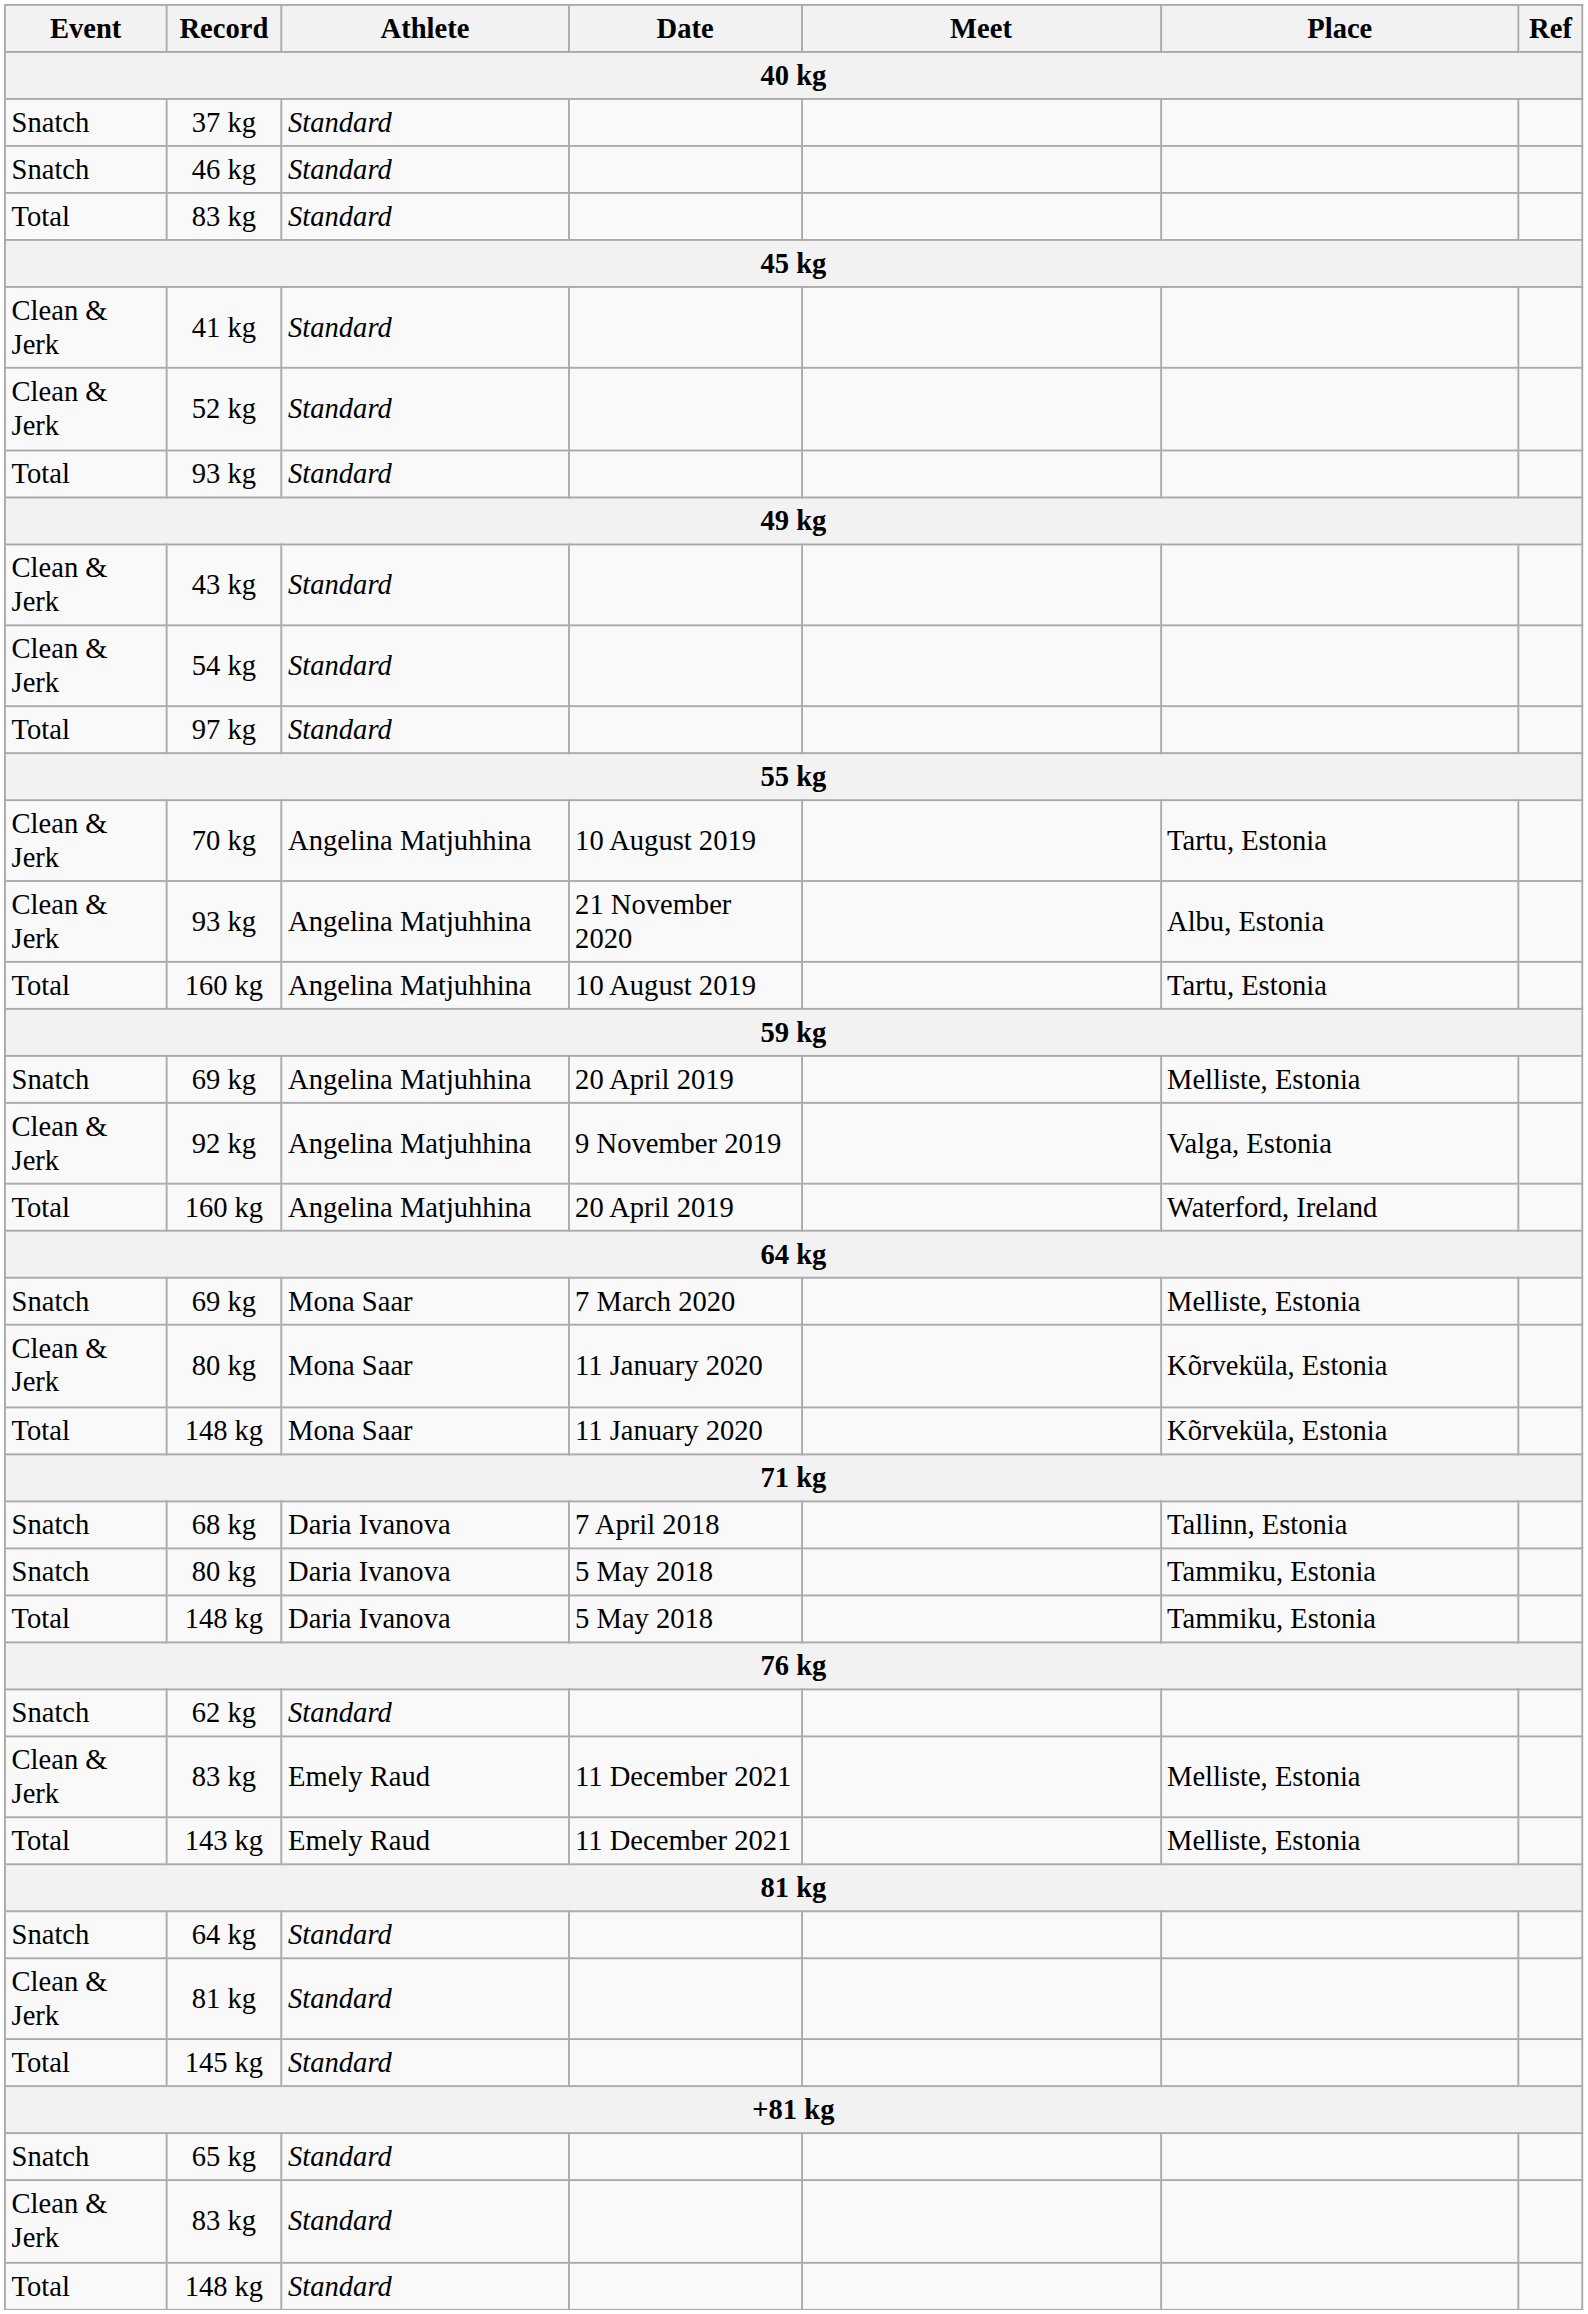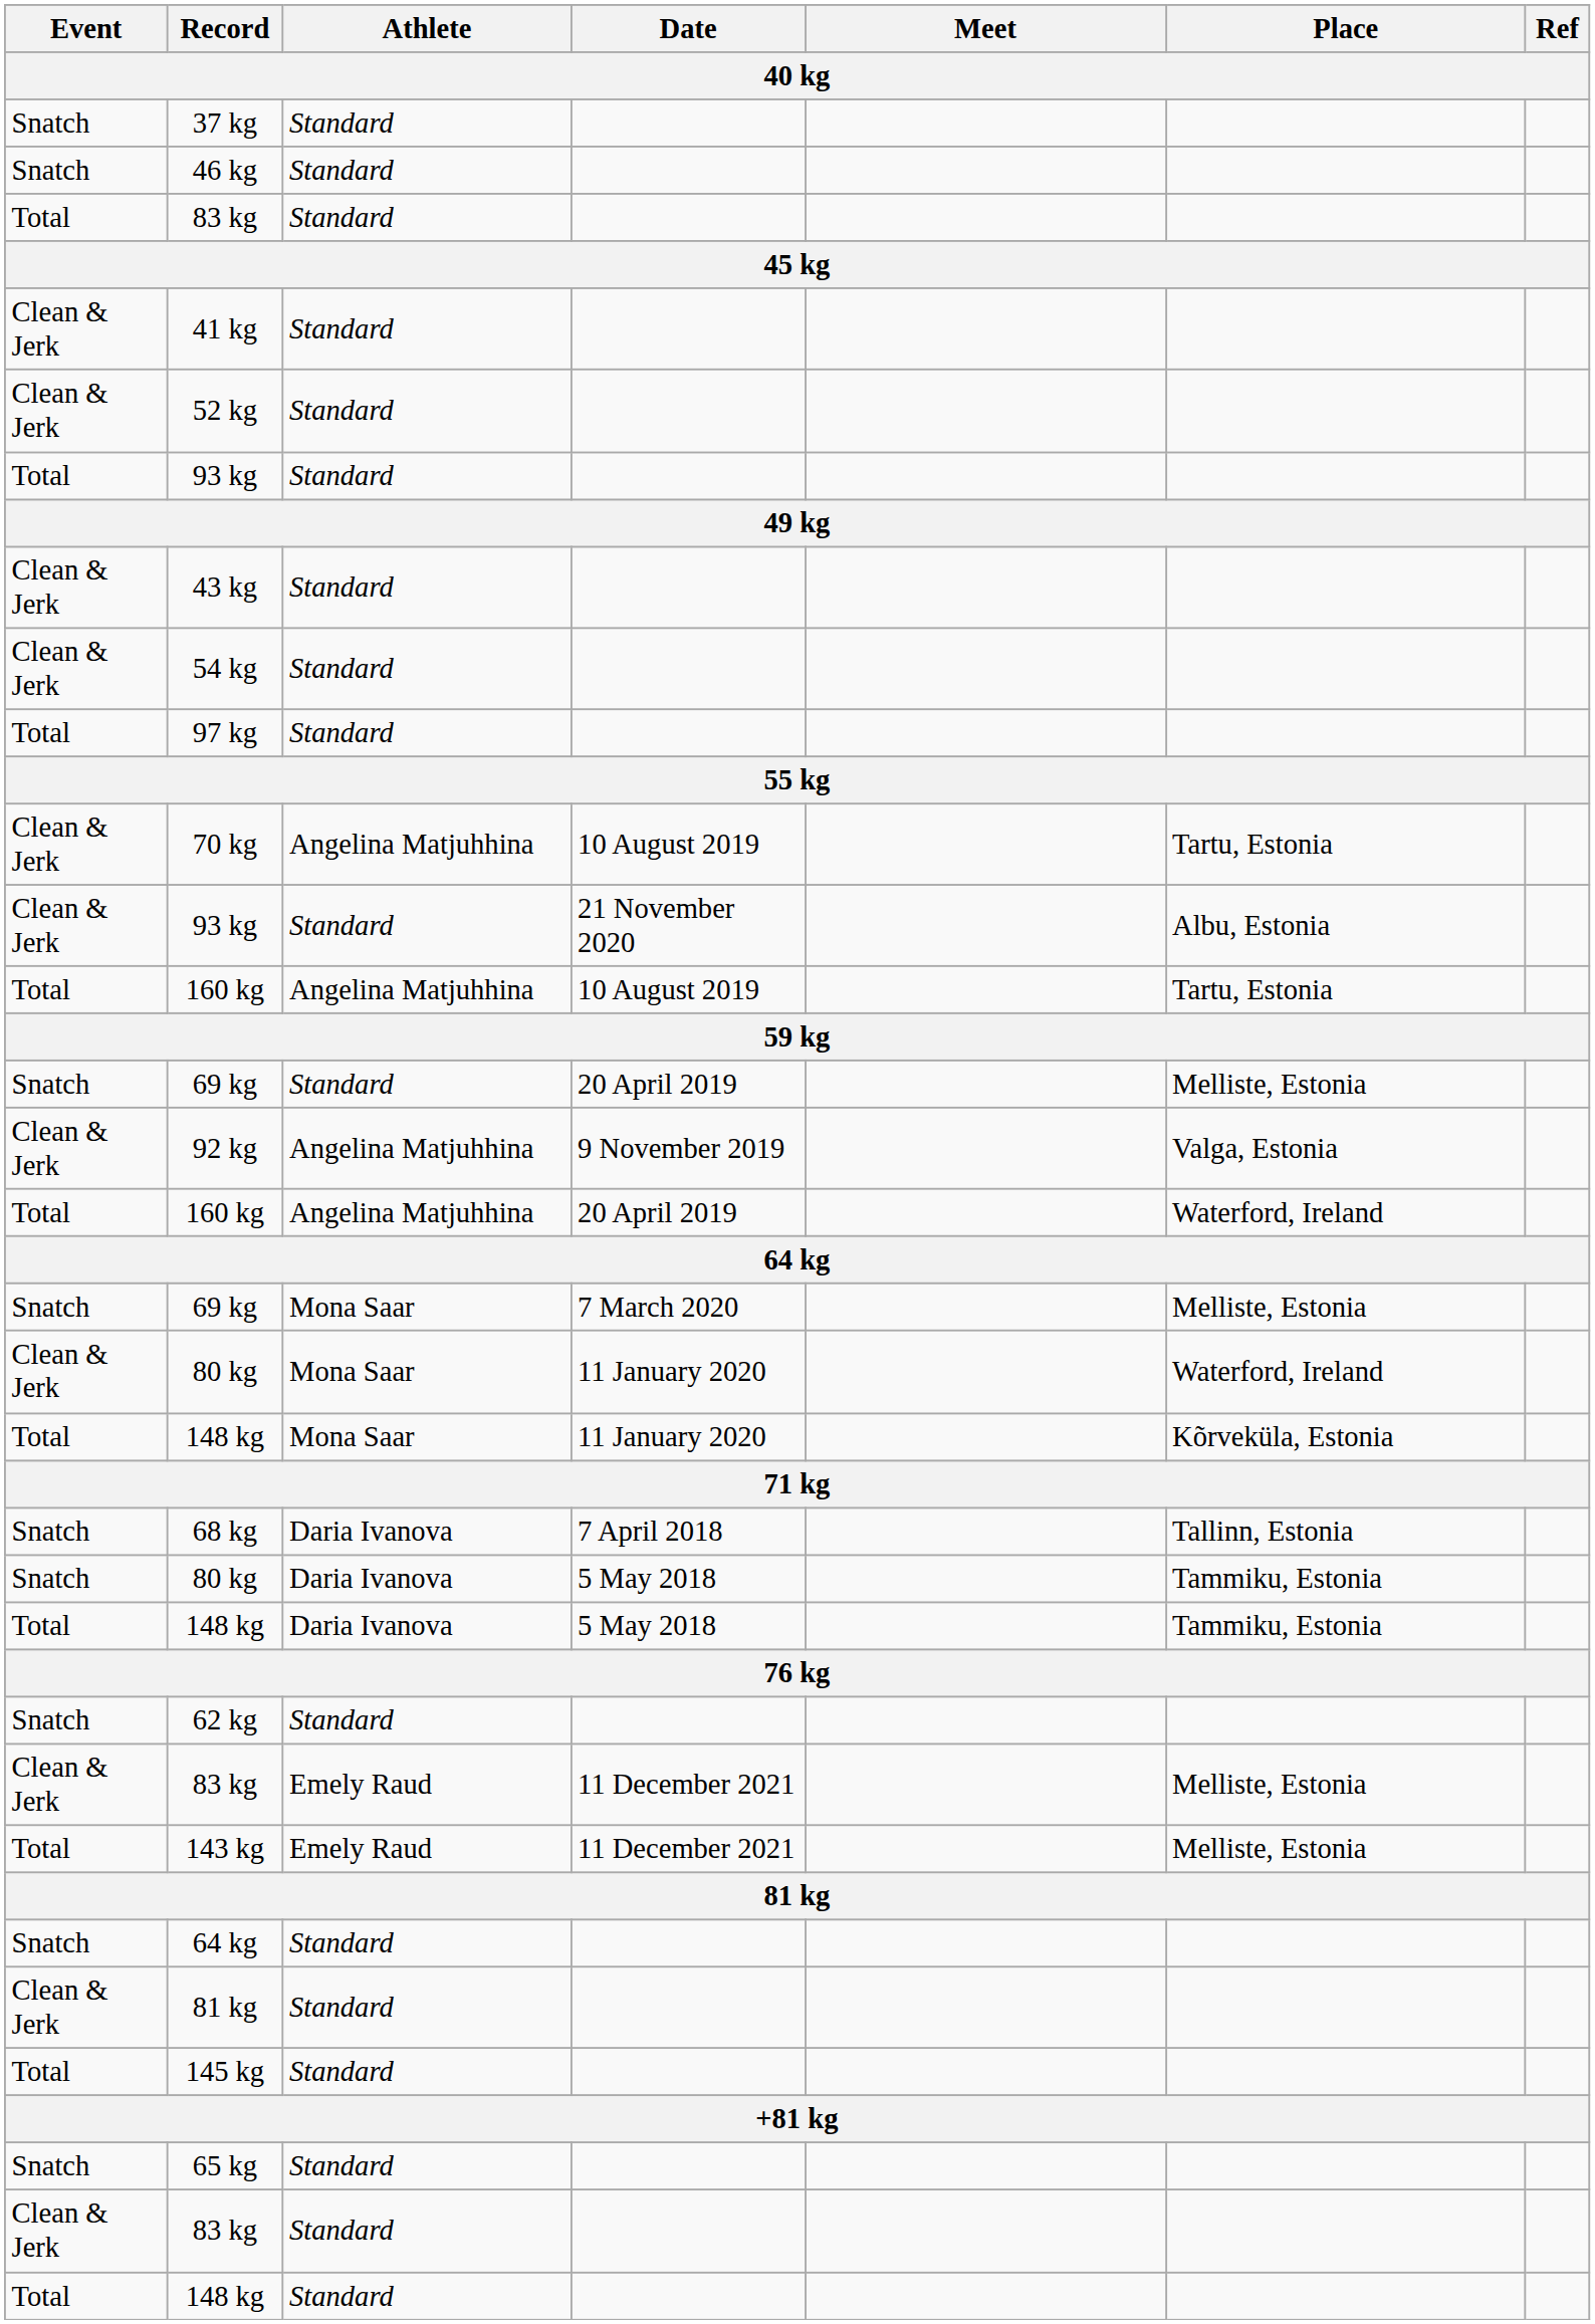 <table class="wikitable" style="font-size:95%; width: 95%;">
 <tr>
 <th width="9%">Event</th>
 <th width="6%">Record</th>
 <th width="16%">Athlete</th>
 <th width="13%">Date</th>
 <th width="20%">Meet</th>
 <th width="20%">Place</th>
 <th width="3%">Ref</th>
 </tr>
 <tr bgcolor="#DDDDDD">
 <th colspan="7">40 kg</th>
 </tr>
 <tr>
 <td>Snatch</td>
 <td align="center">37 kg</td>
 <td><em>Standard</em></td>
 <td></td>
 <td></td>
 <td></td>
 <td></td>
 </tr>
 <tr>
 <td>Snatch</td>
 <td align="center">46 kg</td>
 <td><em>Standard</em></td>
 <td></td>
 <td></td>
 <td></td>
 <td></td>
 </tr>
 <tr>
 <td>Total</td>
 <td align="center">83 kg</td>
 <td><em>Standard</em></td>
 <td></td>
 <td></td>
 <td></td>
 <td></td>
 </tr>
 <tr bgcolor="#DDDDDD">
 <th colspan="7">45 kg</th>
 </tr>
 <tr>
 <td>Clean & Jerk</td>
 <td align="center">41 kg</td>
 <td><em>Standard</em></td>
 <td></td>
 <td></td>
 <td></td>
 <td></td>
 </tr>
 <tr>
 <td>Clean & Jerk</td>
 <td align="center">52 kg</td>
 <td><em>Standard</em></td>
 <td></td>
 <td></td>
 <td></td>
 <td></td>
 </tr>
 <tr>
 <td>Total</td>
 <td align="center">93 kg</td>
 <td><em>Standard</em></td>
 <td></td>
 <td></td>
 <td></td>
 <td></td>
 </tr>
 <tr bgcolor="#DDDDDD">
 <th colspan="7">49 kg</th>
 </tr>
 <tr>
 <td>Clean & Jerk</td>
 <td align="center">43 kg</td>
 <td><em>Standard</em></td>
 <td></td>
 <td></td>
 <td></td>
 <td></td>
 </tr>
 <tr>
 <td>Clean & Jerk</td>
 <td align="center">54 kg</td>
 <td><em>Standard</em></td>
 <td></td>
 <td></td>
 <td></td>
 <td></td>
 </tr>
 <tr>
 <td>Total</td>
 <td align="center">97 kg</td>
 <td><em>Standard</em></td>
 <td></td>
 <td></td>
 <td></td>
 <td></td>
 </tr>
 <tr bgcolor="#DDDDDD">
 <th colspan="7">55 kg</th>
 </tr>
 <tr>
 <td>Clean & Jerk</td>
 <td align="center">70 kg</td>
 <td>Angelina Matjuhhina</td>
 <td>10 August 2019</td>
 <td></td>
 <td>Tartu, Estonia</td>
 <td></td>
 </tr>
 <tr>
 <td>Clean & Jerk</td>
 <td align="center">93 kg</td>
-<td>Angelina Matjuhhina</td>
+<td><em>Standard</em></td>
 <td>21 November 2020</td>
 <td></td>
 <td>Albu, Estonia</td>
 <td></td>
 </tr>
 <tr>
 <td>Total</td>
 <td align="center">160 kg</td>
 <td>Angelina Matjuhhina</td>
 <td>10 August 2019</td>
 <td></td>
 <td>Tartu, Estonia</td>
 <td></td>
 </tr>
 <tr bgcolor="#DDDDDD">
 <th colspan="7">59 kg</th>
 </tr>
 <tr>
 <td>Snatch</td>
 <td align="center">69 kg</td>
-<td>Angelina Matjuhhina</td>
+<td><em>Standard</em></td>
 <td>20 April 2019</td>
 <td></td>
 <td>Melliste, Estonia</td>
 <td></td>
 </tr>
 <tr>
 <td>Clean & Jerk</td>
 <td align="center">92 kg</td>
 <td>Angelina Matjuhhina</td>
 <td>9 November 2019</td>
 <td></td>
 <td>Valga, Estonia</td>
 <td></td>
 </tr>
 <tr>
 <td>Total</td>
 <td align="center">160 kg</td>
 <td>Angelina Matjuhhina</td>
 <td>20 April 2019</td>
 <td></td>
 <td>Waterford, Ireland</td>
 <td></td>
 </tr>
 <tr bgcolor="#DDDDDD">
 <th colspan="7">64 kg</th>
 </tr>
 <tr>
 <td>Snatch</td>
 <td align="center">69 kg</td>
 <td>Mona Saar</td>
 <td>7 March 2020</td>
 <td></td>
 <td>Melliste, Estonia</td>
 <td></td>
 </tr>
 <tr>
 <td>Clean & Jerk</td>
 <td align="center">80 kg</td>
 <td>Mona Saar</td>
 <td>11 January 2020</td>
 <td></td>
-<td>Kõrveküla, Estonia</td>
+<td>Waterford, Ireland</td>
 <td></td>
 </tr>
 <tr>
 <td>Total</td>
 <td align="center">148 kg</td>
 <td>Mona Saar</td>
 <td>11 January 2020</td>
 <td></td>
 <td>Kõrveküla, Estonia</td>
 <td></td>
 </tr>
 <tr bgcolor="#DDDDDD">
 <th colspan="7">71 kg</th>
 </tr>
 <tr>
 <td>Snatch</td>
 <td align="center">68 kg</td>
 <td>Daria Ivanova</td>
 <td>7 April 2018</td>
 <td></td>
 <td>Tallinn, Estonia</td>
 <td></td>
 </tr>
 <tr>
 <td>Snatch</td>
 <td align="center">80 kg</td>
 <td>Daria Ivanova</td>
 <td>5 May 2018</td>
 <td></td>
 <td>Tammiku, Estonia</td>
 <td></td>
 </tr>
 <tr>
 <td>Total</td>
 <td align="center">148 kg</td>
 <td>Daria Ivanova</td>
 <td>5 May 2018</td>
 <td></td>
 <td>Tammiku, Estonia</td>
 <td></td>
 </tr>
 <tr bgcolor="#DDDDDD">
 <th colspan="7">76 kg</th>
 </tr>
 <tr>
 <td>Snatch</td>
 <td align="center">62 kg</td>
 <td><em>Standard</em></td>
 <td></td>
 <td></td>
 <td></td>
 <td></td>
 </tr>
 <tr>
 <td>Clean & Jerk</td>
 <td align="center">83 kg</td>
 <td>Emely Raud</td>
 <td>11 December 2021</td>
 <td></td>
 <td>Melliste, Estonia</td>
 <td></td>
 </tr>
 <tr>
 <td>Total</td>
 <td align="center">143 kg</td>
 <td>Emely Raud</td>
 <td>11 December 2021</td>
 <td></td>
 <td>Melliste, Estonia</td>
 <td></td>
 </tr>
 <tr bgcolor="#DDDDDD">
 <th colspan="7">81 kg</th>
 </tr>
 <tr>
 <td>Snatch</td>
 <td align="center">64 kg</td>
 <td><em>Standard</em></td>
 <td></td>
 <td></td>
 <td></td>
 <td></td>
 </tr>
 <tr>
 <td>Clean & Jerk</td>
 <td align="center">81 kg</td>
 <td><em>Standard</em></td>
 <td></td>
 <td></td>
 <td></td>
 <td></td>
 </tr>
 <tr>
 <td>Total</td>
 <td align="center">145 kg</td>
 <td><em>Standard</em></td>
 <td></td>
 <td></td>
 <td></td>
 <td></td>
 </tr>
 <tr bgcolor="#DDDDDD">
 <th colspan="7">+81 kg</th>
 </tr>
 <tr>
 <td>Snatch</td>
 <td align="center">65 kg</td>
 <td><em>Standard</em></td>
 <td></td>
 <td></td>
 <td></td>
 <td></td>
 </tr>
 <tr>
 <td>Clean & Jerk</td>
 <td align="center">83 kg</td>
 <td><em>Standard</em></td>
 <td></td>
 <td></td>
 <td></td>
 <td></td>
 </tr>
 <tr>
 <td>Total</td>
 <td align="center">148 kg</td>
 <td><em>Standard</em></td>
 <td></td>
 <td></td>
 <td></td>
 <td></td>
 </tr>
 </table>
